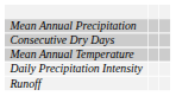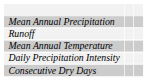 <table style="border-spacing:0;">
 <tr>
 <td style="background-color:#f2f2f2;border-top:none;border-bottom:0.035cm solid #ffffff;border-left:none;border-right:none;padding-top:0cm;padding-bottom:0cm;padding-left:0.191cm;padding-right:0.191cm;"><em> </em></td>
 <td style="background-color:#f2f2f2;border-top:none;border-bottom:0.035cm solid #ffffff;border-left:0.035cm solid #ffffff;border-right:none;padding-top:0cm;padding-bottom:0cm;padding-left:0.191cm;padding-right:0.191cm;"><br></td>
 <td style="background-color:#f2f2f2;border-top:none;border-bottom:0.035cm solid #ffffff;border-left:0.035cm solid #ffffff;border-right:none;padding-top:0cm;padding-bottom:0cm;padding-left:0.191cm;padding-right:0.191cm;"></td>
 </tr>
 <tr>
 <td style="background-color:#cccccc;border-top:0.035cm solid #ffffff;border-bottom:0.035cm solid #ffffff;border-left:none;border-right:none;padding-top:0cm;padding-bottom:0cm;padding-left:0.191cm;padding-right:0.191cm;"><em>Mean Annual Precipitation</em></td>
 <td style="background-color:#cccccc;border-top:0.035cm solid #ffffff;border-bottom:0.035cm solid #ffffff;border-left:0.035cm solid #ffffff;border-right:none;padding-top:0cm;padding-bottom:0cm;padding-left:0.191cm;padding-right:0.191cm;"></td>
 <td style="background-color:#cccccc;border-top:0.035cm solid #ffffff;border-bottom:0.035cm solid #ffffff;border-left:0.035cm solid #ffffff;border-right:none;padding-top:0cm;padding-bottom:0cm;padding-left:0.191cm;padding-right:0.191cm;"></td>
 </tr>
 <tr>
-<td style="background-color:#cccccc;border-top:0.035cm solid #ffffff;border-bottom:0.035cm solid #ffffff;border-left:none;border-right:none;padding-top:0cm;padding-bottom:0cm;padding-left:0.191cm;padding-right:0.191cm;"><em>Consecutive Dry Days</em></td>
-<td style="background-color:#cccccc;border-top:0.035cm solid #ffffff;border-bottom:0.035cm solid #ffffff;border-left:0.035cm solid #ffffff;border-right:none;padding-top:0cm;padding-bottom:0cm;padding-left:0.191cm;padding-right:0.191cm;"></td>
-<td style="background-color:#cccccc;border-top:0.035cm solid #ffffff;border-bottom:0.035cm solid #ffffff;border-left:0.035cm solid #ffffff;border-right:none;padding-top:0cm;padding-bottom:0cm;padding-left:0.191cm;padding-right:0.191cm;"></td>
+<td style="background-color:#f2f2f2;border-top:0.035cm solid #ffffff;border-bottom:0.035cm solid #ffffff;border-left:none;border-right:none;padding-top:0cm;padding-bottom:0cm;padding-left:0.191cm;padding-right:0.191cm;"><em>Runoff</em></td>
+<td style="background-color:#f2f2f2;border-top:0.035cm solid #ffffff;border-bottom:0.035cm solid #ffffff;border-left:0.035cm solid #ffffff;border-right:none;padding-top:0cm;padding-bottom:0cm;padding-left:0.191cm;padding-right:0.191cm;"></td>
+<td style="background-color:#f2f2f2;border-top:0.035cm solid #ffffff;border-bottom:0.035cm solid #ffffff;border-left:0.035cm solid #ffffff;border-right:none;padding-top:0cm;padding-bottom:0cm;padding-left:0.191cm;padding-right:0.191cm;"></td>
 </tr>
 <tr>
 <td style="background-color:#cccccc;border-top:0.035cm solid #ffffff;border-bottom:0.035cm solid #ffffff;border-left:none;border-right:none;padding-top:0cm;padding-bottom:0cm;padding-left:0.191cm;padding-right:0.191cm;"><em>Mean Annual Temperature</em></td>
 <td style="background-color:#cccccc;border-top:0.035cm solid #ffffff;border-bottom:0.035cm solid #ffffff;border-left:0.035cm solid #ffffff;border-right:none;padding-top:0cm;padding-bottom:0cm;padding-left:0.191cm;padding-right:0.191cm;"></td>
 <td style="background-color:#cccccc;border-top:0.035cm solid #ffffff;border-bottom:0.035cm solid #ffffff;border-left:0.035cm solid #ffffff;border-right:none;padding-top:0cm;padding-bottom:0cm;padding-left:0.191cm;padding-right:0.191cm;"></td>
 </tr>
 <tr>
 <td style="background-color:#f2f2f2;border-top:0.035cm solid #ffffff;border-bottom:0.035cm solid #ffffff;border-left:none;border-right:none;padding-top:0cm;padding-bottom:0cm;padding-left:0.191cm;padding-right:0.191cm;"><em>Daily Precipitation Intensity</em></td>
 <td style="background-color:#f2f2f2;border-top:0.035cm solid #ffffff;border-bottom:0.035cm solid #ffffff;border-left:0.035cm solid #ffffff;border-right:none;padding-top:0cm;padding-bottom:0cm;padding-left:0.191cm;padding-right:0.191cm;"></td>
 <td style="background-color:#f2f2f2;border-top:0.035cm solid #ffffff;border-bottom:0.035cm solid #ffffff;border-left:0.035cm solid #ffffff;border-right:none;padding-top:0cm;padding-bottom:0cm;padding-left:0.191cm;padding-right:0.191cm;"></td>
 </tr>
 <tr>
-<td style="background-color:#f2f2f2;border-top:0.035cm solid #ffffff;border-bottom:0.035cm solid #ffffff;border-left:none;border-right:none;padding-top:0cm;padding-bottom:0cm;padding-left:0.191cm;padding-right:0.191cm;"><em>Runoff</em></td>
-<td style="background-color:#f2f2f2;border-top:0.035cm solid #ffffff;border-bottom:0.035cm solid #ffffff;border-left:0.035cm solid #ffffff;border-right:none;padding-top:0cm;padding-bottom:0cm;padding-left:0.191cm;padding-right:0.191cm;"></td>
-<td style="background-color:#f2f2f2;border-top:0.035cm solid #ffffff;border-bottom:0.035cm solid #ffffff;border-left:0.035cm solid #ffffff;border-right:none;padding-top:0cm;padding-bottom:0cm;padding-left:0.191cm;padding-right:0.191cm;"></td>
+<td style="background-color:#cccccc;border-top:0.035cm solid #ffffff;border-bottom:0.035cm solid #ffffff;border-left:none;border-right:none;padding-top:0cm;padding-bottom:0cm;padding-left:0.191cm;padding-right:0.191cm;"><em>Consecutive Dry Days</em></td>
+<td style="background-color:#cccccc;border-top:0.035cm solid #ffffff;border-bottom:0.035cm solid #ffffff;border-left:0.035cm solid #ffffff;border-right:none;padding-top:0cm;padding-bottom:0cm;padding-left:0.191cm;padding-right:0.191cm;"></td>
+<td style="background-color:#cccccc;border-top:0.035cm solid #ffffff;border-bottom:0.035cm solid #ffffff;border-left:0.035cm solid #ffffff;border-right:none;padding-top:0cm;padding-bottom:0cm;padding-left:0.191cm;padding-right:0.191cm;"></td>
 </tr>
 </table>
